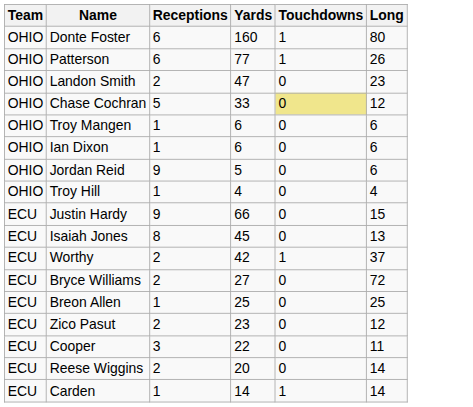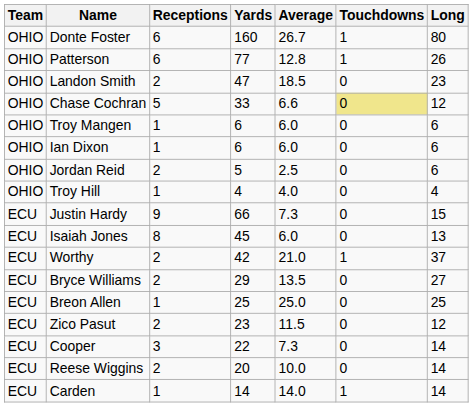 <table class="wikitable sortable">
 <tr>
 <th>Team</th>
 <th>Name</th>
 <th>Receptions</th>
 <th>Yards</th>
+<th>Average</th>
 <th>Touchdowns</th>
 <th>Long</th>
 </tr>
 <tr>
 <td>OHIO</td>
 <td>Donte Foster</td>
 <td>6</td>
 <td>160</td>
+<td>26.7</td>
 <td>1</td>
 <td>80</td>
 </tr>
 <tr>
 <td>OHIO</td>
 <td>Patterson</td>
 <td>6</td>
 <td>77</td>
+<td>12.8</td>
 <td>1</td>
 <td>26</td>
 </tr>
 <tr>
 <td>OHIO</td>
 <td>Landon Smith</td>
 <td>2</td>
 <td>47</td>
+<td>18.5</td>
 <td>0</td>
 <td>23</td>
 </tr>
 <tr>
 <td>OHIO</td>
 <td>Chase Cochran</td>
 <td>5</td>
 <td>33</td>
+<td>6.6</td>
 <td style="background: khaki;">0</td>
 <td>12</td>
 </tr>
 <tr>
 <td>OHIO</td>
 <td>Troy Mangen</td>
 <td>1</td>
 <td>6</td>
+<td>6.0</td>
 <td>0</td>
 <td>6</td>
 </tr>
 <tr>
 <td>OHIO</td>
 <td>Ian Dixon</td>
 <td>1</td>
 <td>6</td>
+<td>6.0</td>
 <td>0</td>
 <td>6</td>
 </tr>
 <tr>
 <td>OHIO</td>
 <td>Jordan Reid</td>
-<td>9</td>
+<td>2</td>
 <td>5</td>
+<td>2.5</td>
 <td>0</td>
 <td>6</td>
 </tr>
 <tr>
 <td>OHIO</td>
 <td>Troy Hill</td>
 <td>1</td>
 <td>4</td>
+<td>4.0</td>
 <td>0</td>
 <td>4</td>
 </tr>
 <tr>
 <td>ECU</td>
 <td>Justin Hardy</td>
 <td>9</td>
 <td>66</td>
+<td>7.3</td>
 <td>0</td>
 <td>15</td>
 </tr>
 <tr>
 <td>ECU</td>
 <td>Isaiah Jones</td>
 <td>8</td>
 <td>45</td>
+<td>6.0</td>
 <td>0</td>
 <td>13</td>
 </tr>
 <tr>
 <td>ECU</td>
 <td>Worthy</td>
 <td>2</td>
 <td>42</td>
+<td>21.0</td>
 <td>1</td>
 <td>37</td>
 </tr>
 <tr>
 <td>ECU</td>
 <td>Bryce Williams</td>
 <td>2</td>
+<td>29</td>
+<td>13.5</td>
+<td>0</td>
 <td>27</td>
-<td>0</td>
-<td>72</td>
 </tr>
 <tr>
 <td>ECU</td>
 <td>Breon Allen</td>
 <td>1</td>
 <td>25</td>
+<td>25.0</td>
 <td>0</td>
 <td>25</td>
 </tr>
 <tr>
 <td>ECU</td>
 <td>Zico Pasut</td>
 <td>2</td>
 <td>23</td>
+<td>11.5</td>
 <td>0</td>
 <td>12</td>
 </tr>
 <tr>
 <td>ECU</td>
 <td>Cooper</td>
 <td>3</td>
 <td>22</td>
+<td>7.3</td>
 <td>0</td>
-<td>11</td>
+<td>14</td>
 </tr>
 <tr>
 <td>ECU</td>
 <td>Reese Wiggins</td>
 <td>2</td>
 <td>20</td>
+<td>10.0</td>
 <td>0</td>
 <td>14</td>
 </tr>
 <tr>
 <td>ECU</td>
 <td>Carden</td>
 <td>1</td>
 <td>14</td>
+<td>14.0</td>
 <td>1</td>
 <td>14</td>
 </tr>
 </table>
